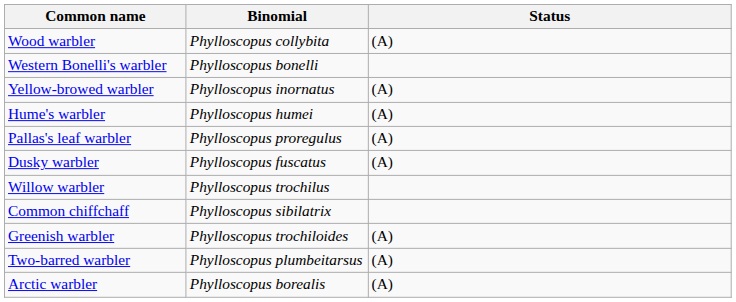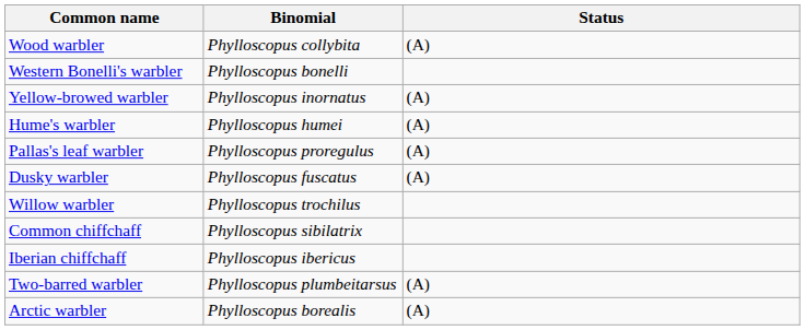 <table width=60% class="wikitable">
 <tr>
 <th width=15%>Common name</th>
 <th width=15%>Binomial</th>
 <th width=30%>Status</th>
 </tr>
 <tr>
 <td><a href='#'>Wood warbler</a></td>
 <td><em>Phylloscopus collybita</em></td>
 <td>(A)</td>
 </tr>
 <tr>
 <td><a href='#'>Western Bonelli's warbler</a></td>
 <td><em>Phylloscopus bonelli</em></td>
 <td></td>
 </tr>
 <tr>
 <td><a href='#'>Yellow-browed warbler</a></td>
 <td><em>Phylloscopus inornatus</em></td>
 <td>(A)</td>
 </tr>
 <tr>
 <td><a href='#'>Hume's warbler</a></td>
 <td><em>Phylloscopus humei</em></td>
 <td>(A)</td>
 </tr>
 <tr>
 <td><a href='#'>Pallas's leaf warbler</a></td>
 <td><em>Phylloscopus proregulus</em></td>
 <td>(A)</td>
 </tr>
 <tr>
 <td><a href='#'>Dusky warbler</a></td>
 <td><em>Phylloscopus fuscatus</em></td>
 <td>(A)</td>
 </tr>
 <tr>
 <td><a href='#'>Willow warbler</a></td>
 <td><em>Phylloscopus trochilus</em></td>
 <td></td>
 </tr>
 <tr>
 <td><a href='#'>Common chiffchaff</a></td>
 <td><em>Phylloscopus sibilatrix</em></td>
 <td></td>
 </tr>
 <tr>
-<td><a href='#'>Greenish warbler</a></td>
-<td><em>Phylloscopus trochiloides</em></td>
-<td>(A)</td>
+<td><a href='#'>Iberian chiffchaff</a></td>
+<td><em>Phylloscopus ibericus</em></td>
+<td></td>
 </tr>
 <tr>
 <td><a href='#'>Two-barred warbler</a></td>
 <td><em>Phylloscopus plumbeitarsus</em></td>
 <td>(A)</td>
 </tr>
 <tr>
 <td><a href='#'>Arctic warbler</a></td>
 <td><em>Phylloscopus borealis</em></td>
 <td>(A)</td>
 </tr>
 </table>
